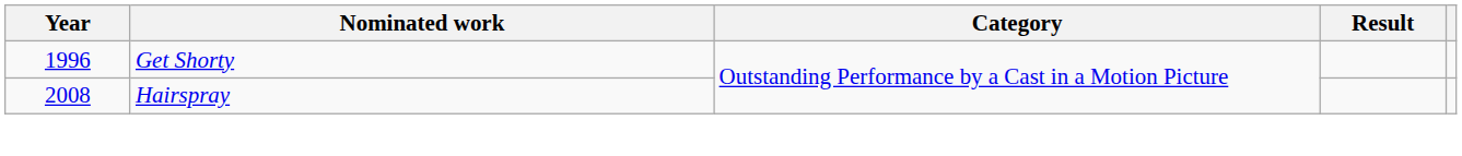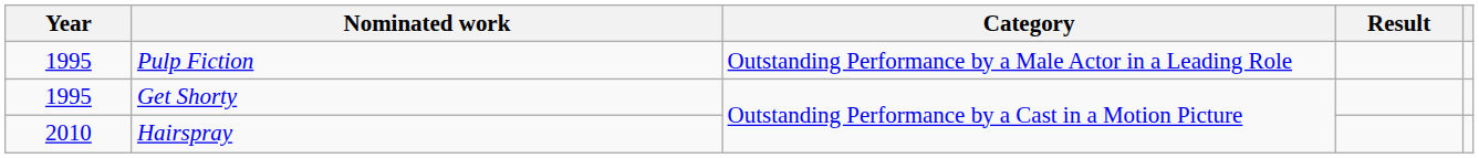 <table class=wikitable>
 <tr>
 <th scope="col" style="width:5em;">Year</th>
 <th scope="col" style="width:25em;">Nominated work</th>
 <th scope="col" style="width:26em;">Category</th>
 <th scope="col" style="width:5em;">Result</th>
 <th></th>
 </tr>
 <tr>
-<td align="center"><a href='#'>1996</a></td>
+<td align="center"><a href='#'>1995</a></td>
+<td><em><a href='#'>Pulp Fiction</a></em></td>
+<td><a href='#'>Outstanding Performance by a Male Actor in a Leading Role</a></td>
+<td></td>
+<td align="center"></td>
+</tr>
+<tr>
+<td align="center"><a href='#'>1995</a></td>
 <td><em><a href='#'>Get Shorty</a></em></td>
 <td rowspan="2"><a href='#'>Outstanding Performance by a Cast in a Motion Picture</a></td>
 <td></td>
 <td align="center"></td>
 </tr>
 <tr>
-<td align="center"><a href='#'>2008</a></td>
+<td align="center"><a href='#'>2010</a></td>
 <td><em><a href='#'>Hairspray</a></em></td>
 <td></td>
 <td align="center"></td>
 </tr>
 </table>
